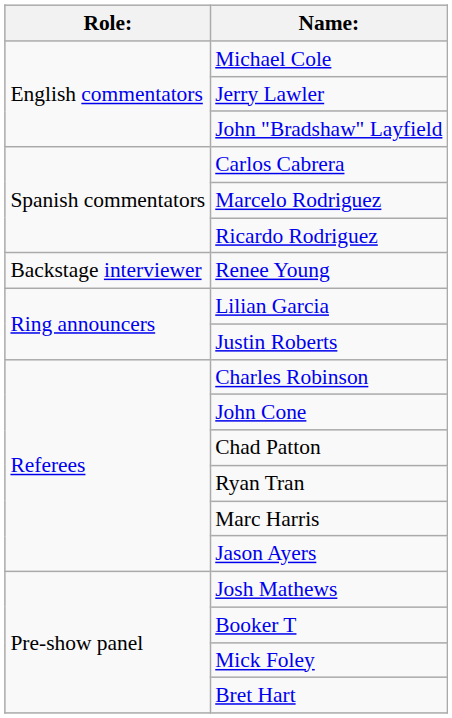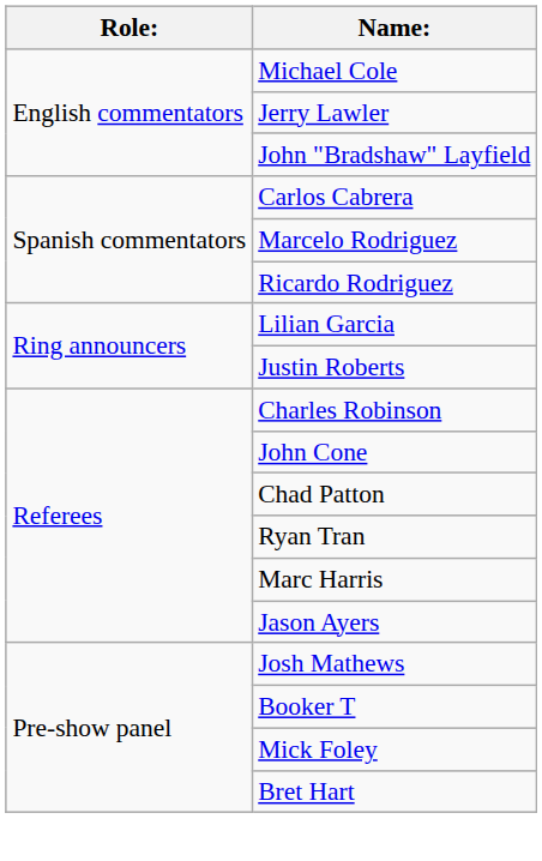 <table class=wikitable style="font-size:90%; margin: 0.5em 0 0.5em 1em; float: right; clear: right;">
 <tr>
 <th>Role:</th>
 <th>Name:</th>
 </tr>
 <tr>
 <td rowspan=3>English <a href='#'>commentators</a></td>
 <td><a href='#'>Michael Cole</a></td>
 </tr>
 <tr>
 <td><a href='#'>Jerry Lawler</a></td>
 </tr>
 <tr>
 <td><a href='#'>John "Bradshaw" Layfield</a></td>
 </tr>
 <tr>
 <td rowspan=3>Spanish commentators</td>
 <td><a href='#'>Carlos Cabrera</a></td>
 </tr>
 <tr>
 <td><a href='#'>Marcelo Rodriguez</a></td>
 </tr>
 <tr>
 <td><a href='#'>Ricardo Rodriguez</a></td>
-</tr>
-<tr>
-<td>Backstage <a href='#'>interviewer</a></td>
-<td><a href='#'>Renee Young</a></td>
 </tr>
 <tr>
 <td rowspan=2><a href='#'>Ring announcers</a></td>
 <td><a href='#'>Lilian Garcia</a></td>
 </tr>
 <tr>
 <td><a href='#'>Justin Roberts</a></td>
 </tr>
 <tr>
 <td rowspan=6><a href='#'>Referees</a></td>
 <td><a href='#'>Charles Robinson</a></td>
 </tr>
 <tr>
 <td><a href='#'>John Cone</a></td>
 </tr>
 <tr>
 <td>Chad Patton</td>
 </tr>
 <tr>
 <td>Ryan Tran</td>
 </tr>
 <tr>
 <td>Marc Harris</td>
 </tr>
 <tr>
 <td><a href='#'>Jason Ayers</a></td>
 </tr>
 <tr>
 <td rowspan=4>Pre-show panel</td>
 <td><a href='#'>Josh Mathews</a></td>
 </tr>
 <tr>
 <td><a href='#'>Booker T</a></td>
 </tr>
 <tr>
 <td><a href='#'>Mick Foley</a></td>
 </tr>
 <tr>
 <td><a href='#'>Bret Hart</a></td>
 </tr>
 </table>
